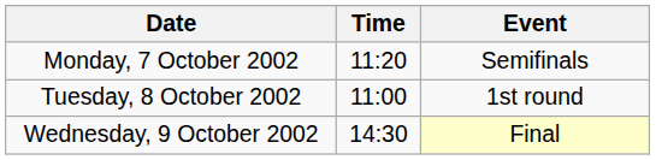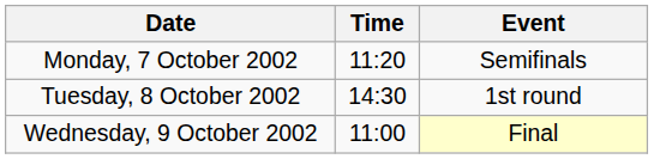 <table class = "wikitable" style="text-align:center;">
 <tr>
 <th width=220>Date</th>
 <th width=50>Time</th>
 <th width=150>Event</th>
 </tr>
 <tr>
 <td>Monday, 7 October 2002</td>
 <td>11:20</td>
 <td>Semifinals</td>
 </tr>
 <tr>
 <td>Tuesday, 8 October 2002</td>
-<td>11:00</td>
+<td>14:30</td>
 <td>1st round</td>
 </tr>
 <tr>
 <td>Wednesday, 9 October 2002</td>
-<td>14:30</td>
+<td>11:00</td>
 <td bgcolor=ffffcc>Final</td>
 </tr>
 </table>
